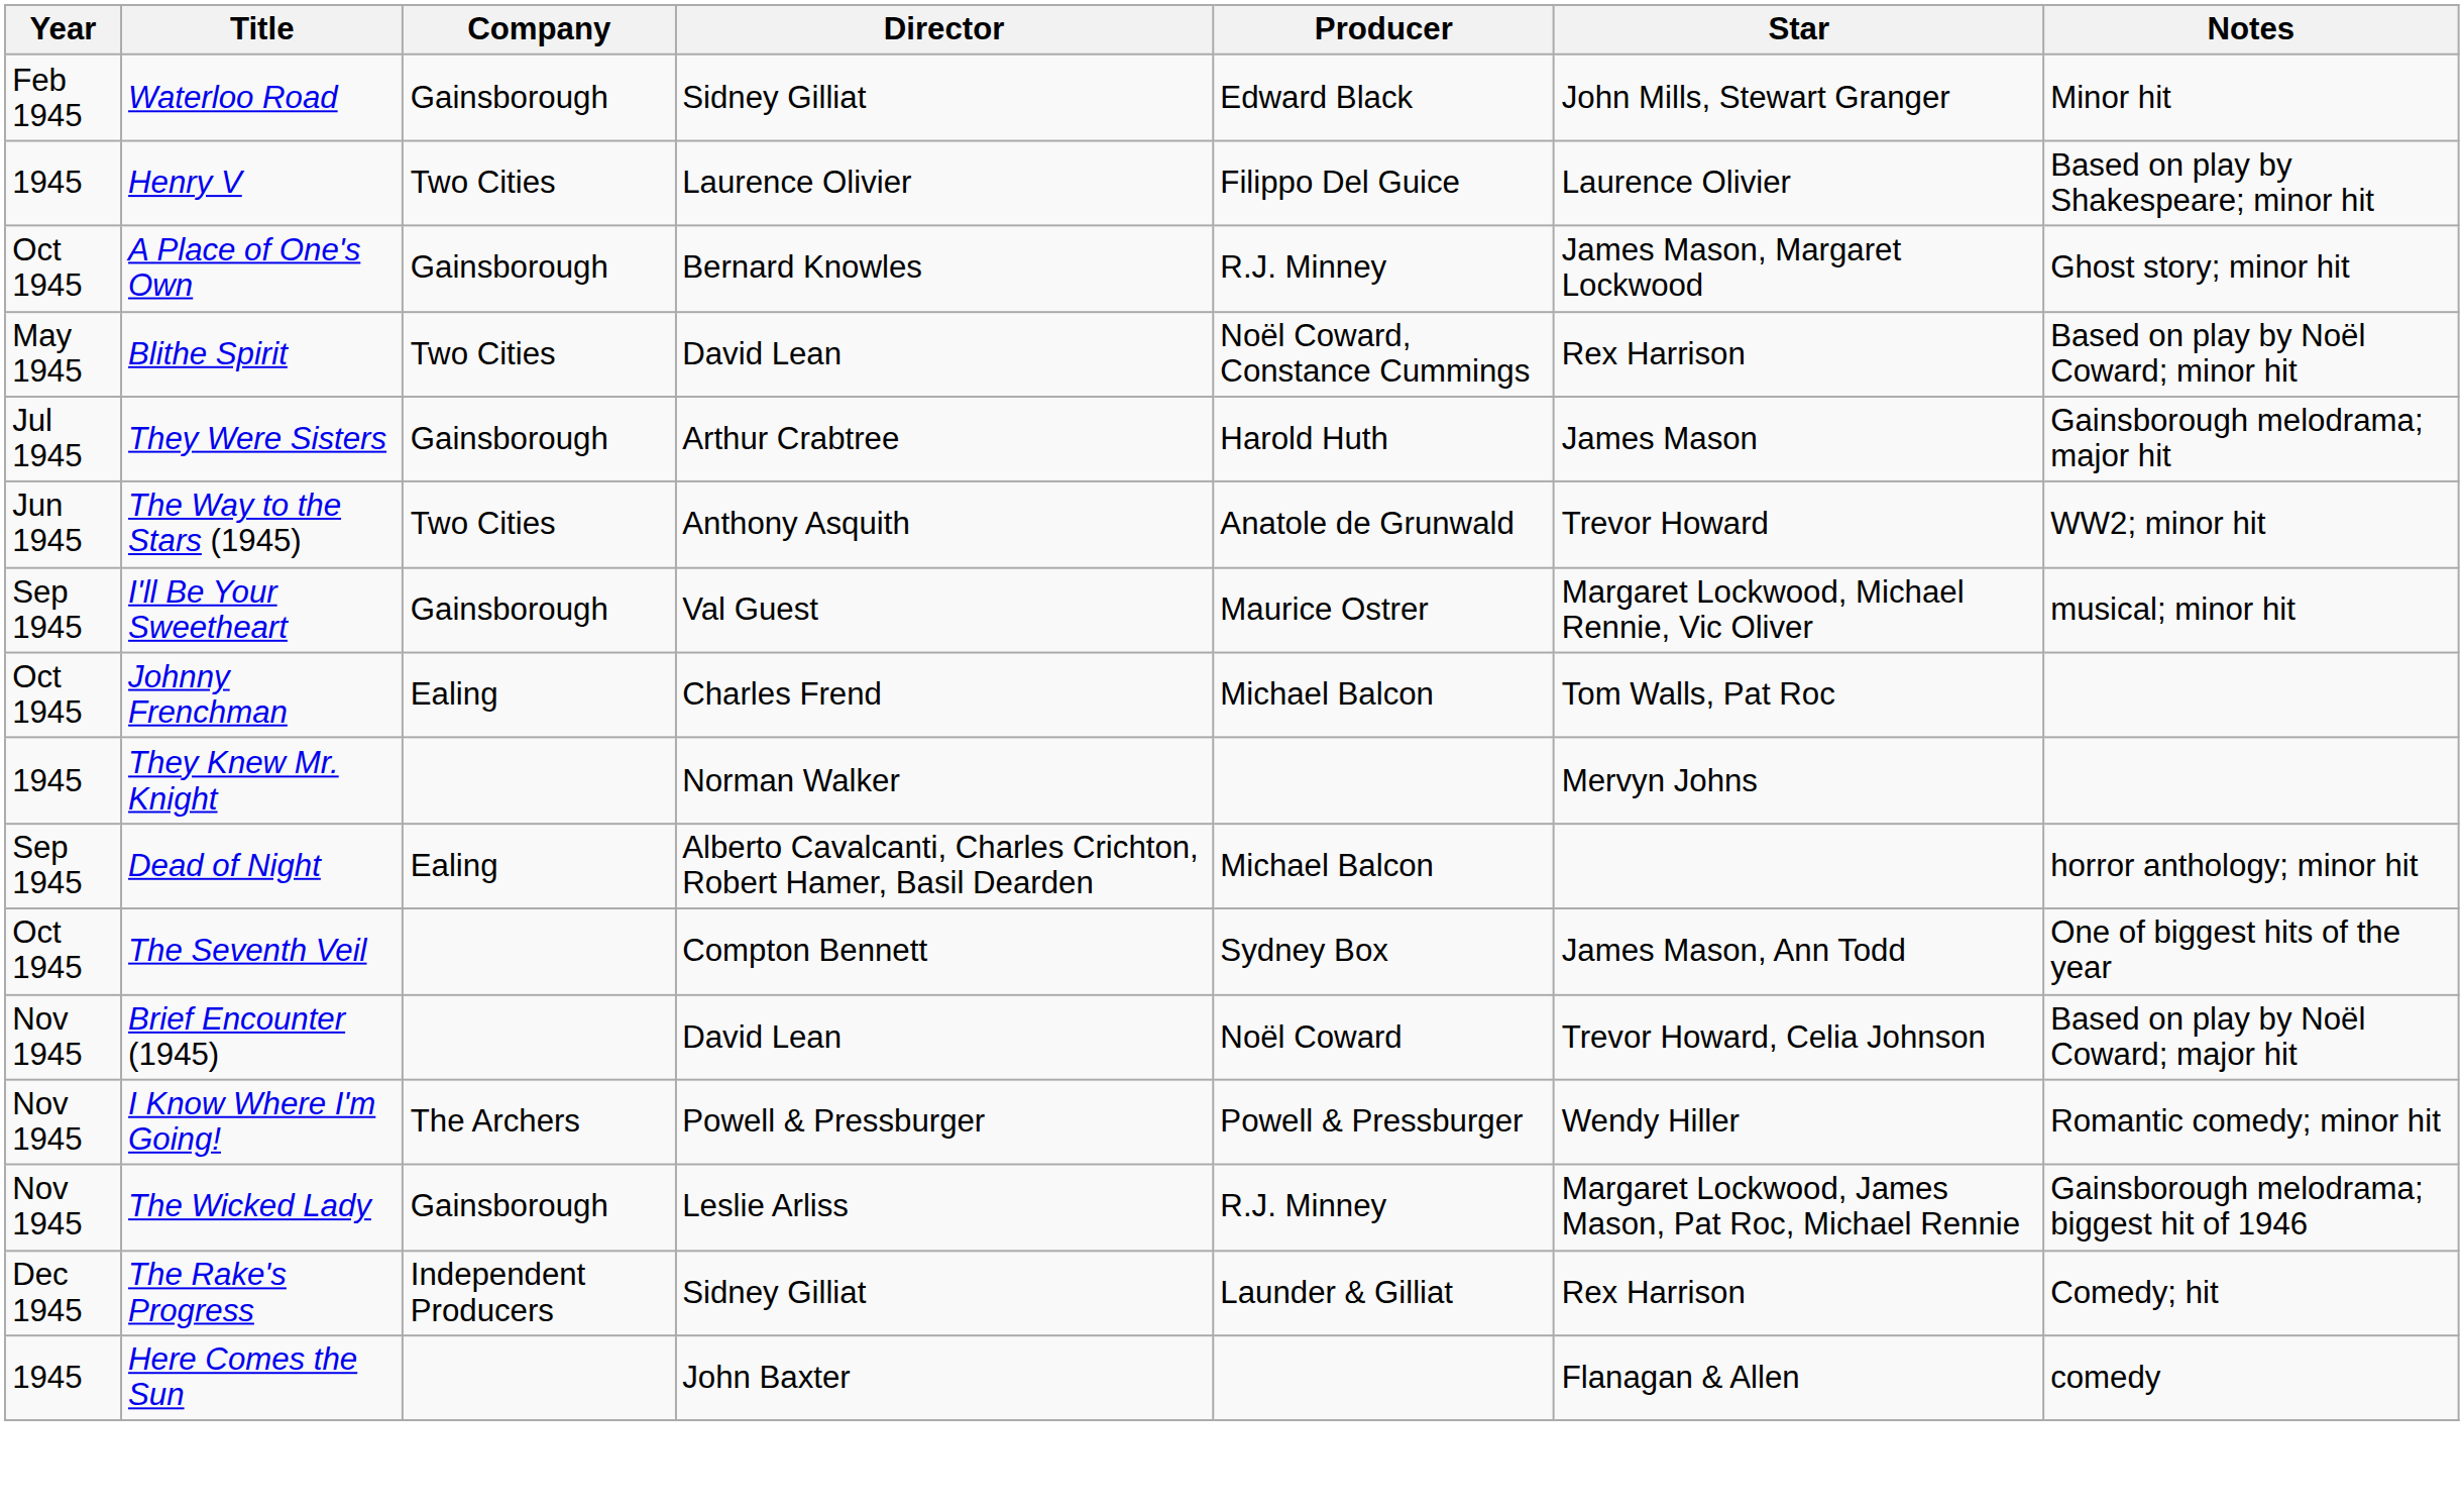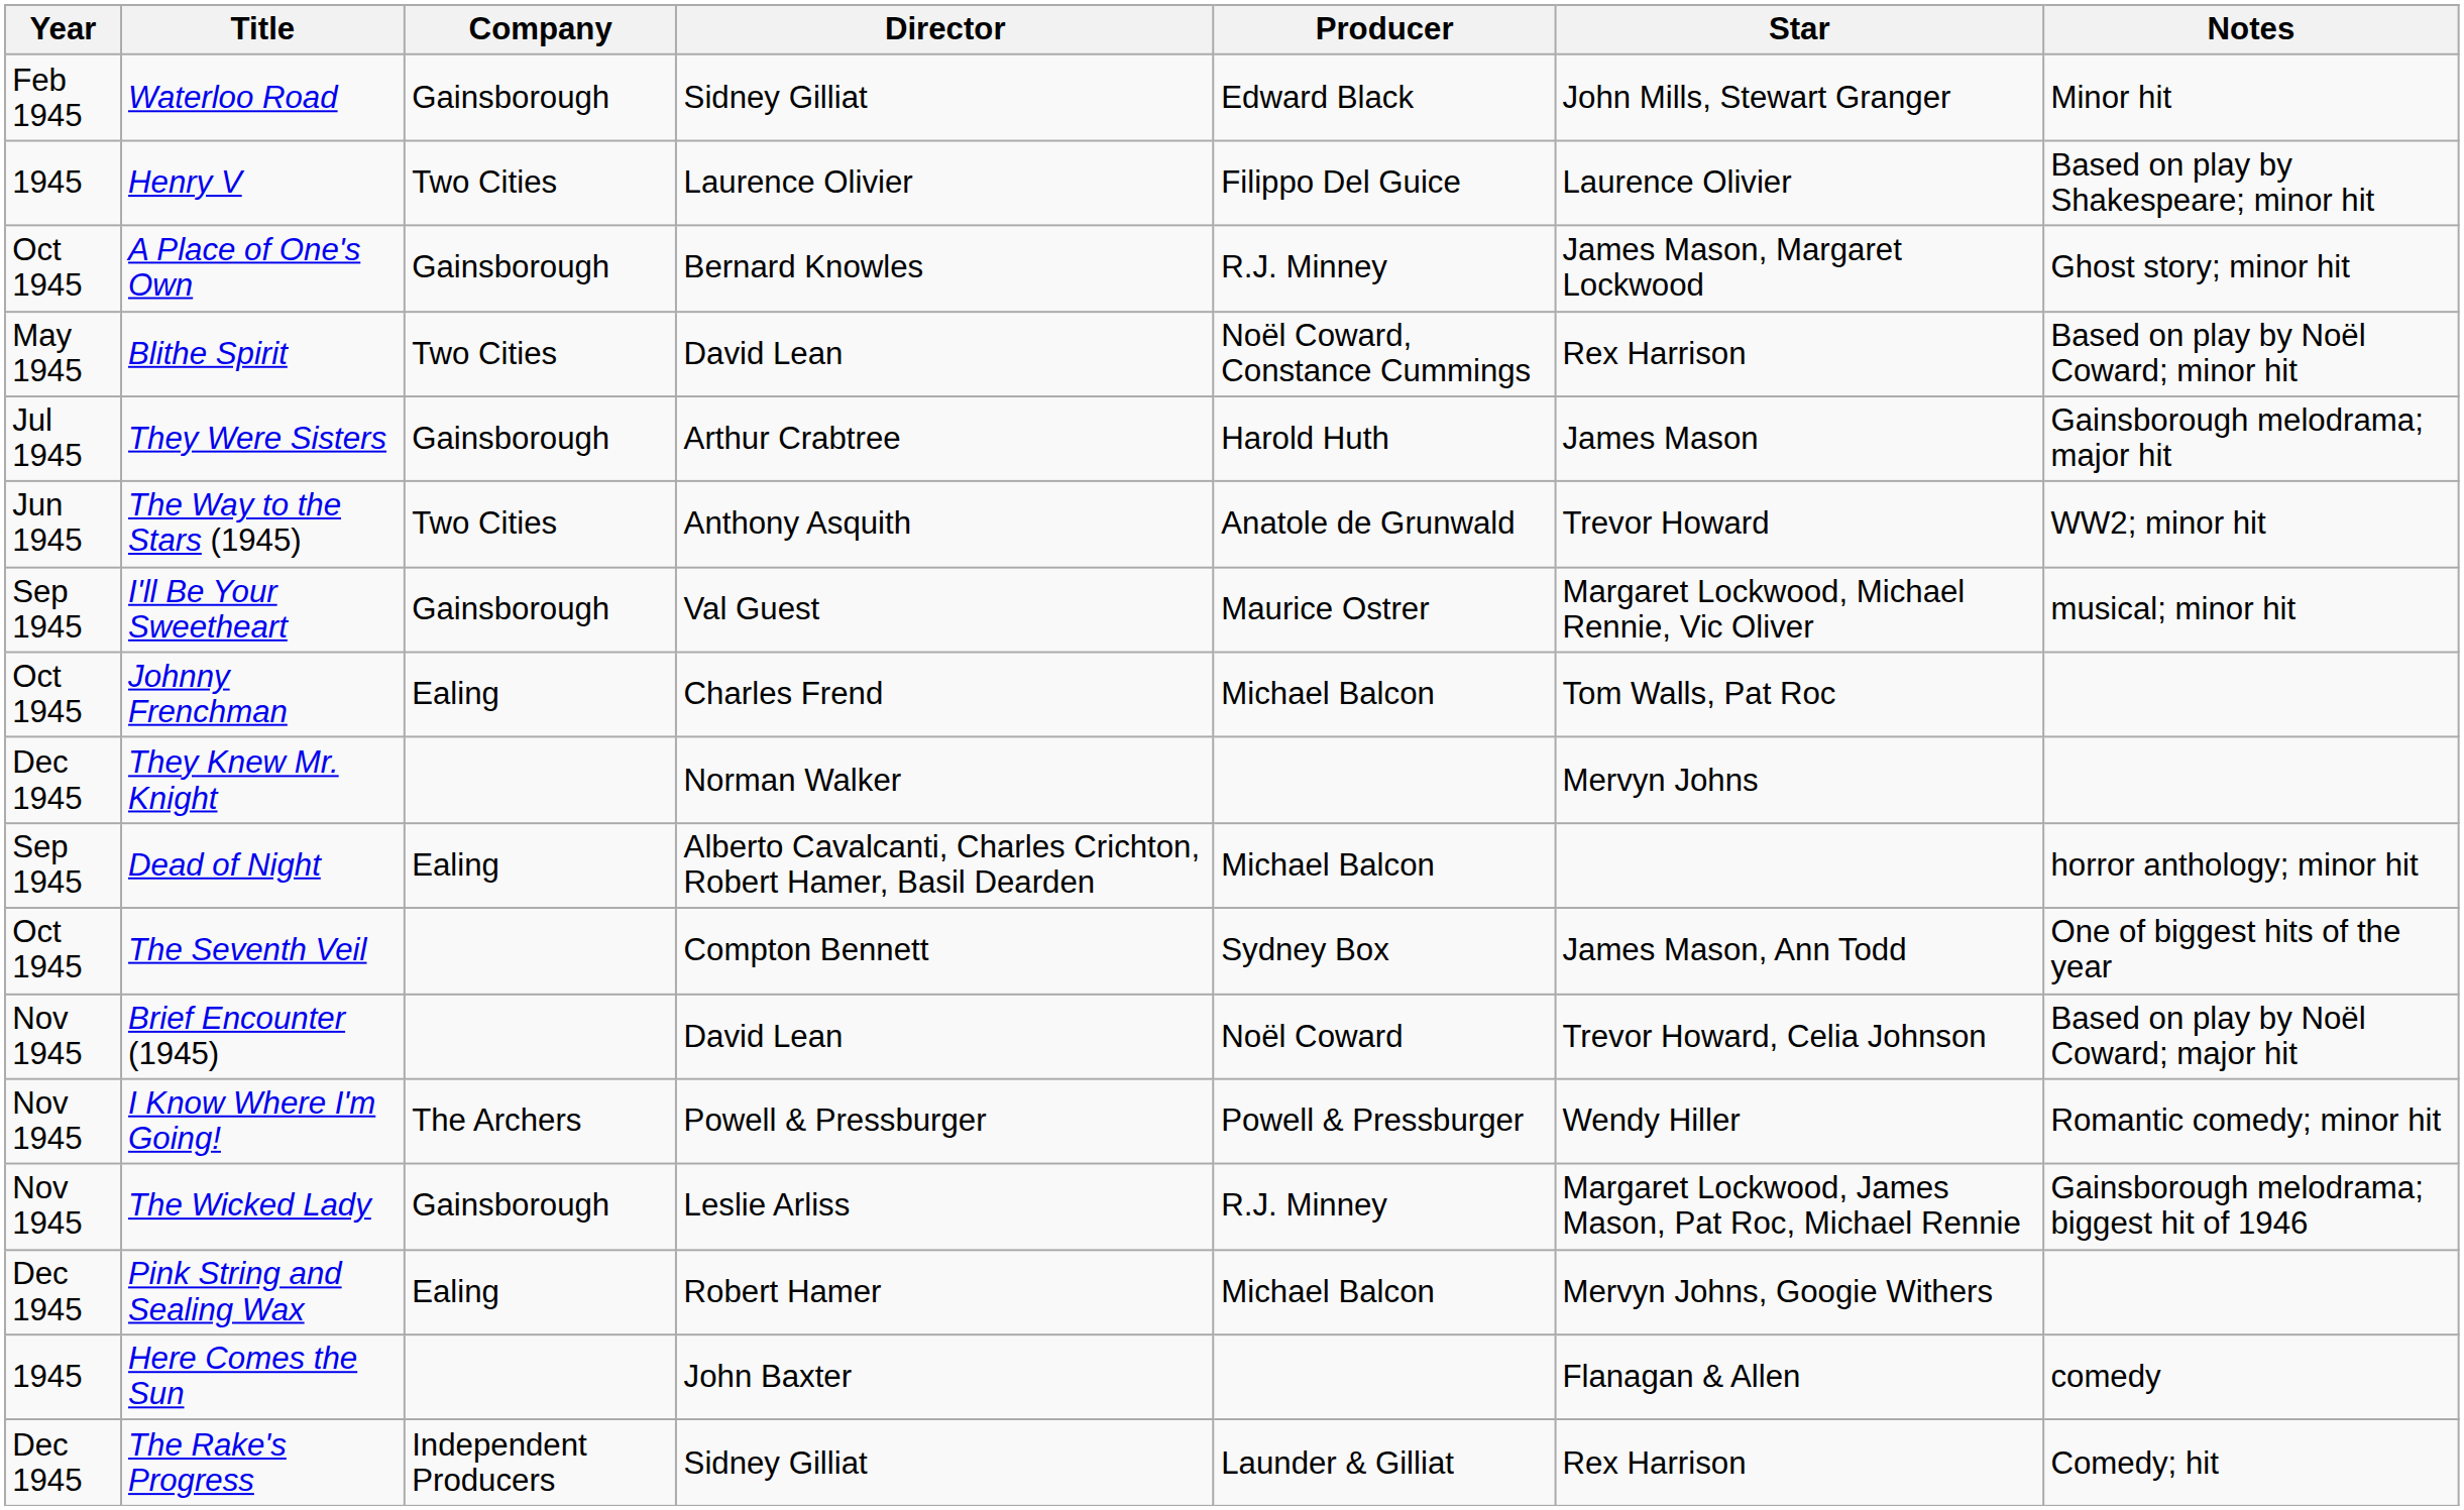 <table class="wikitable sortable">
 <tr>
 <th>Year</th>
 <th>Title</th>
 <th>Company</th>
 <th>Director</th>
 <th>Producer</th>
 <th>Star</th>
 <th>Notes</th>
 </tr>
 <tr>
 <td>Feb 1945</td>
 <td><em><a href='#'>Waterloo Road</a></em></td>
 <td>Gainsborough</td>
 <td>Sidney Gilliat</td>
 <td>Edward Black</td>
 <td>John Mills, Stewart Granger</td>
 <td>Minor hit</td>
 </tr>
 <tr>
 <td>1945</td>
 <td><em><a href='#'>Henry V</a></em></td>
 <td>Two Cities</td>
 <td>Laurence Olivier</td>
 <td>Filippo Del Guice</td>
 <td>Laurence Olivier</td>
 <td>Based on play by Shakespeare; minor hit</td>
 </tr>
 <tr>
 <td>Oct 1945</td>
 <td><em><a href='#'>A Place of One's Own</a></em></td>
 <td>Gainsborough</td>
 <td>Bernard Knowles</td>
 <td>R.J. Minney</td>
 <td>James Mason, Margaret Lockwood</td>
 <td>Ghost story; minor hit</td>
 </tr>
 <tr>
 <td>May 1945</td>
 <td><em><a href='#'>Blithe Spirit</a></em></td>
 <td>Two Cities</td>
 <td>David Lean</td>
 <td>Noël Coward, Constance Cummings</td>
 <td>Rex Harrison</td>
 <td>Based on play by Noël Coward; minor hit</td>
 </tr>
 <tr>
 <td>Jul 1945</td>
 <td><em><a href='#'>They Were Sisters</a></em></td>
 <td>Gainsborough</td>
 <td>Arthur Crabtree</td>
 <td>Harold Huth</td>
 <td>James Mason</td>
 <td>Gainsborough melodrama; major hit</td>
 </tr>
 <tr>
 <td>Jun 1945</td>
 <td><em><a href='#'>The Way to the Stars</a></em> (1945)</td>
 <td>Two Cities</td>
 <td>Anthony Asquith</td>
 <td>Anatole de Grunwald</td>
 <td>Trevor Howard</td>
 <td>WW2; minor hit</td>
 </tr>
 <tr>
 <td>Sep 1945</td>
 <td><em><a href='#'>I'll Be Your Sweetheart</a></em></td>
 <td>Gainsborough</td>
 <td>Val Guest</td>
 <td>Maurice Ostrer</td>
 <td>Margaret Lockwood, Michael Rennie, Vic Oliver</td>
 <td>musical; minor hit</td>
 </tr>
 <tr>
 <td>Oct 1945</td>
 <td><em><a href='#'>Johnny Frenchman</a></em></td>
 <td>Ealing</td>
 <td>Charles Frend</td>
 <td>Michael Balcon</td>
 <td>Tom Walls, Pat Roc</td>
 <td></td>
 </tr>
 <tr>
-<td>1945</td>
+<td>Dec 1945</td>
 <td><em><a href='#'>They Knew Mr. Knight</a></em></td>
 <td></td>
 <td>Norman Walker</td>
 <td></td>
 <td>Mervyn Johns</td>
 <td></td>
 </tr>
 <tr>
 <td>Sep 1945</td>
 <td><em><a href='#'>Dead of Night</a></em></td>
 <td>Ealing</td>
 <td>Alberto Cavalcanti, Charles Crichton, Robert Hamer, Basil Dearden</td>
 <td>Michael Balcon</td>
 <td></td>
 <td>horror anthology; minor hit</td>
 </tr>
 <tr>
 <td>Oct 1945</td>
 <td><em><a href='#'>The Seventh Veil</a></em></td>
 <td></td>
 <td>Compton Bennett</td>
 <td>Sydney Box</td>
 <td>James Mason, Ann Todd</td>
 <td>One of biggest hits of the year</td>
 </tr>
 <tr>
 <td>Nov 1945</td>
 <td><em><a href='#'>Brief Encounter</a></em> (1945)</td>
 <td></td>
 <td>David Lean</td>
 <td>Noël Coward</td>
 <td>Trevor Howard, Celia Johnson</td>
 <td>Based on play by Noël Coward; major hit</td>
 </tr>
 <tr>
 <td>Nov 1945</td>
 <td><em><a href='#'>I Know Where I'm Going!</a></em></td>
 <td>The Archers</td>
 <td>Powell & Pressburger</td>
 <td>Powell & Pressburger</td>
 <td>Wendy Hiller</td>
 <td>Romantic comedy; minor hit</td>
 </tr>
 <tr>
 <td>Nov 1945</td>
 <td><em><a href='#'>The Wicked Lady</a></em></td>
 <td>Gainsborough</td>
 <td>Leslie Arliss</td>
 <td>R.J. Minney</td>
 <td>Margaret Lockwood, James Mason, Pat Roc, Michael Rennie</td>
 <td>Gainsborough melodrama; biggest hit of 1946</td>
 </tr>
 <tr>
 <td>Dec 1945</td>
-<td><em><a href='#'>The Rake's Progress</a></em></td>
-<td>Independent Producers</td>
-<td>Sidney Gilliat</td>
-<td>Launder & Gilliat</td>
-<td>Rex Harrison</td>
-<td>Comedy; hit</td>
+<td><em><a href='#'>Pink String and Sealing Wax</a></em></td>
+<td>Ealing</td>
+<td>Robert Hamer</td>
+<td>Michael Balcon</td>
+<td>Mervyn Johns, Googie Withers</td>
+<td></td>
 </tr>
 <tr>
 <td>1945</td>
 <td><em><a href='#'>Here Comes the Sun</a></em></td>
 <td></td>
 <td>John Baxter</td>
 <td></td>
 <td>Flanagan & Allen</td>
 <td>comedy</td>
 </tr>
+<tr>
+<td>Dec 1945</td>
+<td><em><a href='#'>The Rake's Progress</a></em></td>
+<td>Independent Producers</td>
+<td>Sidney Gilliat</td>
+<td>Launder & Gilliat</td>
+<td>Rex Harrison</td>
+<td>Comedy; hit</td>
+</tr>
 </table>
